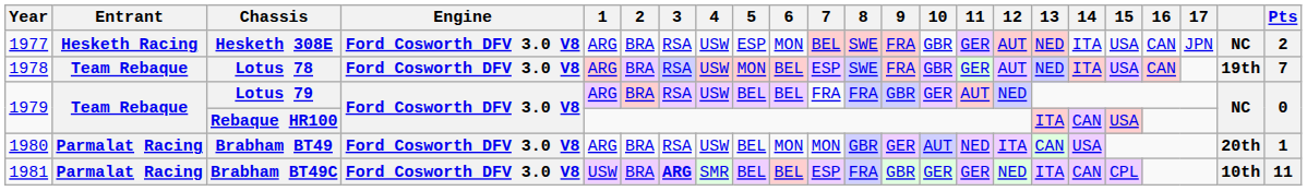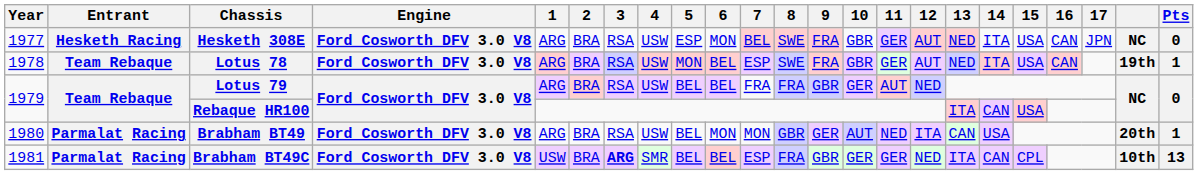 <table class="wikitable" style="text-align:center; font-size:85%">
 <tr>
 <th>Year</th>
 <th>Entrant</th>
 <th>Chassis</th>
 <th>Engine</th>
 <th>1</th>
 <th>2</th>
 <th>3</th>
 <th>4</th>
 <th>5</th>
 <th>6</th>
 <th>7</th>
 <th>8</th>
 <th>9</th>
 <th>10</th>
 <th>11</th>
 <th>12</th>
 <th>13</th>
 <th>14</th>
 <th>15</th>
 <th>16</th>
 <th>17</th>
 <th></th>
 <th><a href='#'>Pts</a></th>
 </tr>
 <tr>
 <td><a href='#'>1977</a></td>
 <th nowrap><a href='#'>Hesketh Racing</a></th>
 <th nowrap><a href='#'>Hesketh</a> <a href='#'>308E</a></th>
 <th nowrap><a href='#'>Ford Cosworth DFV</a> 3.0 <a href='#'>V8</a></th>
 <td><a href='#'>ARG</a></td>
 <td><a href='#'>BRA</a></td>
 <td><a href='#'>RSA</a></td>
 <td><a href='#'>USW</a></td>
 <td><a href='#'>ESP</a></td>
 <td><a href='#'>MON</a></td>
 <td style="background:#FFCFCF;"><a href='#'>BEL</a><br></td>
 <td style="background:#FFCFCF;"><a href='#'>SWE</a><br></td>
 <td style="background:#FFCFCF;"><a href='#'>FRA</a><br></td>
 <td><a href='#'>GBR</a></td>
 <td style="background:#EFCFFF;"><a href='#'>GER</a><br></td>
 <td style="background:#FFCFCF;"><a href='#'>AUT</a><br></td>
 <td style="background:#FFCFCF;"><a href='#'>NED</a><br></td>
 <td><a href='#'>ITA</a></td>
 <td><a href='#'>USA</a></td>
 <td><a href='#'>CAN</a></td>
 <td><a href='#'>JPN</a></td>
 <th>NC</th>
-<th>2</th>
+<th>0</th>
 </tr>
 <tr>
 <td><a href='#'>1978</a></td>
 <th nowrap><a href='#'>Team Rebaque</a></th>
 <th nowrap><a href='#'>Lotus</a> <a href='#'>78</a></th>
 <th nowrap><a href='#'>Ford Cosworth DFV</a> 3.0 <a href='#'>V8</a></th>
 <td style="background:#FFCFCF;"><a href='#'>ARG</a><br></td>
 <td style="background:#EFCFFF;"><a href='#'>BRA</a><br></td>
 <td style="background:#CFCFFF;"><a href='#'>RSA</a><br></td>
 <td style="background:#FFCFCF;"><a href='#'>USW</a><br></td>
 <td style="background:#FFCFCF;"><a href='#'>MON</a><br></td>
 <td style="background:#FFCFCF;"><a href='#'>BEL</a><br></td>
 <td style="background:#EFCFFF;"><a href='#'>ESP</a><br></td>
 <td style="background:#CFCFFF;"><a href='#'>SWE</a><br></td>
 <td style="background:#FFCFCF;"><a href='#'>FRA</a><br></td>
 <td style="background:#EFCFFF;"><a href='#'>GBR</a><br></td>
 <td style="background:#DFFFDF;"><a href='#'>GER</a><br></td>
 <td style="background:#EFCFFF;"><a href='#'>AUT</a><br></td>
 <td style="background:#CFCFFF;"><a href='#'>NED</a><br></td>
 <td style="background:#FFCFCF;"><a href='#'>ITA</a><br></td>
 <td style="background:#EFCFFF;"><a href='#'>USA</a><br></td>
 <td style="background:#FFCFCF;"><a href='#'>CAN</a><br></td>
 <td></td>
 <th>19th</th>
-<th>7</th>
+<th>1</th>
 </tr>
 <tr>
 <td rowspan=2><a href='#'>1979</a></td>
 <th rowspan=2 nowrap><a href='#'>Team Rebaque</a></th>
 <th nowrap><a href='#'>Lotus</a> <a href='#'>79</a></th>
 <th rowspan=2 nowrap><a href='#'>Ford Cosworth DFV</a> 3.0 <a href='#'>V8</a></th>
 <td style="background:#EFCFFF;"><a href='#'>ARG</a><br></td>
 <td style="background:#FFCFCF;"><a href='#'>BRA</a><br></td>
 <td style="background:#EFCFFF;"><a href='#'>RSA</a><br></td>
 <td style="background:#EFCFFF;"><a href='#'>USW</a><br></td>
 <td style="background:#EFCFFF;"><a href='#'>BEL</a><br></td>
 <td style="background:#EFCFFF;"><a href='#'>BEL</a><br></td>
 <td><a href='#'>FRA</a></td>
 <td style="background:#CFCFFF;"><a href='#'>FRA</a><br></td>
 <td style="background:#CFCFFF;"><a href='#'>GBR</a><br></td>
 <td style="background:#EFCFFF;"><a href='#'>GER</a><br></td>
 <td style="background:#FFCFCF;"><a href='#'>AUT</a><br></td>
 <td style="background:#CFCFFF;"><a href='#'>NED</a><br></td>
 <td colspan=5></td>
 <th rowspan=2>NC</th>
 <th rowspan=2>0</th>
 </tr>
 <tr>
 <th nowrap><a href='#'>Rebaque</a> <a href='#'>HR100</a></th>
 <td colspan=12></td>
 <td style="background:#FFCFCF;"><a href='#'>ITA</a><br></td>
 <td style="background:#EFCFFF;"><a href='#'>CAN</a><br></td>
 <td style="background:#FFCFCF;"><a href='#'>USA</a><br></td>
 <td colspan=2></td>
 </tr>
 <tr>
 <td><a href='#'>1980</a></td>
 <th nowrap><a href='#'>Parmalat</a> <a href='#'>Racing</a></th>
 <th nowrap><a href='#'>Brabham</a> <a href='#'>BT49</a></th>
 <th nowrap><a href='#'>Ford Cosworth DFV</a> 3.0 <a href='#'>V8</a></th>
 <td><a href='#'>ARG</a></td>
 <td><a href='#'>BRA</a></td>
 <td><a href='#'>RSA</a></td>
 <td><a href='#'>USW</a></td>
 <td><a href='#'>BEL</a></td>
 <td><a href='#'>MON</a></td>
 <td><a href='#'>MON</a></td>
 <td style="background:#CFCFFF;"><a href='#'>GBR</a><br></td>
 <td style="background:#EFCFFF;"><a href='#'>GER</a><br></td>
 <td style="background:#CFCFFF;"><a href='#'>AUT</a><br></td>
 <td style="background:#EFCFFF;"><a href='#'>NED</a><br></td>
 <td style="background:#EFCFFF;"><a href='#'>ITA</a><br></td>
 <td style="background:#DFFFDF;"><a href='#'>CAN</a><br></td>
 <td style="background:#EFCFFF;"><a href='#'>USA</a><br></td>
 <td colspan=3></td>
 <th>20th</th>
 <th>1</th>
 </tr>
 <tr>
 <td><a href='#'>1981</a></td>
 <th nowrap><a href='#'>Parmalat</a> <a href='#'>Racing</a></th>
 <th nowrap><a href='#'>Brabham</a> <a href='#'>BT49C</a></th>
 <th nowrap><a href='#'>Ford Cosworth DFV</a> 3.0 <a href='#'>V8</a></th>
 <td style="background:#EFCFFF;"><a href='#'>USW</a><br></td>
 <td style="background:#EFCFFF;"><a href='#'>BRA</a><br></td>
 <td style="background:#EFCFFF;"><strong><a href='#'>ARG</a><br></strong></td>
 <td style="background:#DFFFDF;"><a href='#'>SMR</a><br></td>
 <td style="background:#EFCFFF;"><a href='#'>BEL</a><br></td>
 <td style="background:#FFCFCF;"><a href='#'>BEL</a><br></td>
 <td style="background:#EFCFFF;"><a href='#'>ESP</a><br></td>
 <td style="background:#CFCFFF;"><a href='#'>FRA</a><br></td>
 <td style="background:#DFFFDF;"><a href='#'>GBR</a><br></td>
 <td style="background:#DFFFDF;"><a href='#'>GER</a><br></td>
 <td style="background:#EFCFFF;"><a href='#'>GER</a><br></td>
 <td style="background:#DFFFDF;"><a href='#'>NED</a><br></td>
 <td style="background:#EFCFFF;"><a href='#'>ITA</a><br></td>
 <td style="background:#EFCFFF;"><a href='#'>CAN</a><br></td>
 <td style="background:#EFCFFF;"><a href='#'>CPL</a><br></td>
 <td colspan=2></td>
 <th>10th</th>
-<th>11</th>
+<th>13</th>
 </tr>
 </table>
